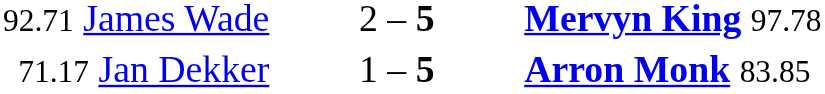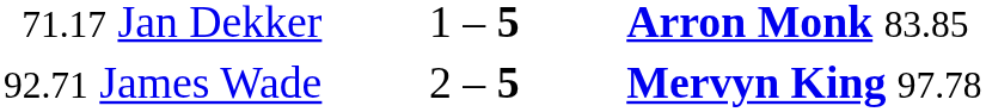 <table style="text-align:center">
 <tr>
 <th width=223></th>
 <th width=100></th>
 <th width=223></th>
 </tr>
 <tr>
+<td align=right><small><span>71.17</span></small> <a href='#'>Jan Dekker</a> </td>
+<td>1 – <strong>5</strong></td>
+<td align=left> <strong><a href='#'>Arron Monk</a></strong> <small><span>83.85</span></small></td>
+</tr>
+<tr>
 <td align=right><small><span>92.71</span></small> <a href='#'>James Wade</a> </td>
 <td>2 – <strong>5</strong></td>
 <td align=left> <strong><a href='#'>Mervyn King</a></strong> <small><span>97.78</span></small></td>
 </tr>
-<tr>
-<td align=right><small><span>71.17</span></small> <a href='#'>Jan Dekker</a> </td>
-<td>1 – <strong>5</strong></td>
-<td align=left> <strong><a href='#'>Arron Monk</a></strong> <small><span>83.85</span></small></td>
-</tr>
 </table>
